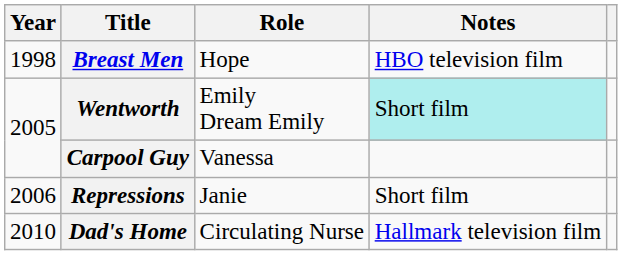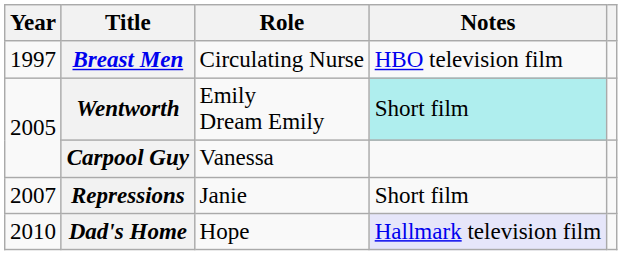 <table class="wikitable sortable plainrowheaders">
 <tr>
 <th scope="col">Year</th>
 <th scope="col">Title</th>
 <th scope="col">Role</th>
 <th scope="col">Notes</th>
 <th scope="col" class="unsortable"></th>
 </tr>
 <tr>
-<td>1998</td>
+<td>1997</td>
 <th scope="row"><em><a href='#'>Breast Men</a></em></th>
-<td>Hope</td>
+<td>Circulating Nurse</td>
 <td><a href='#'>HBO</a> television film</td>
 <td style="text-align:center;"></td>
 </tr>
 <tr>
 <td rowspan=2>2005</td>
 <th scope="row"><em>Wentworth</em></th>
 <td>Emily<br>Dream Emily</td>
 <td style="background: paleturquoise;">Short film</td>
 <td style="text-align:center;"></td>
 </tr>
 <tr>
 <th scope="row"><em>Carpool Guy</em></th>
 <td>Vanessa</td>
 <td></td>
 <td style="text-align:center;"></td>
 </tr>
 <tr>
-<td>2006</td>
+<td>2007</td>
 <th scope="row"><em>Repressions</em></th>
 <td>Janie</td>
 <td>Short film</td>
 <td style="text-align:center;"></td>
 </tr>
 <tr>
 <td>2010</td>
 <th scope="row"><em>Dad's Home</em></th>
-<td>Circulating Nurse</td>
-<td><a href='#'>Hallmark</a> television film</td>
+<td>Hope</td>
+<td style="background: lavender;"><a href='#'>Hallmark</a> television film</td>
 <td style="text-align:center;"></td>
 </tr>
 </table>
